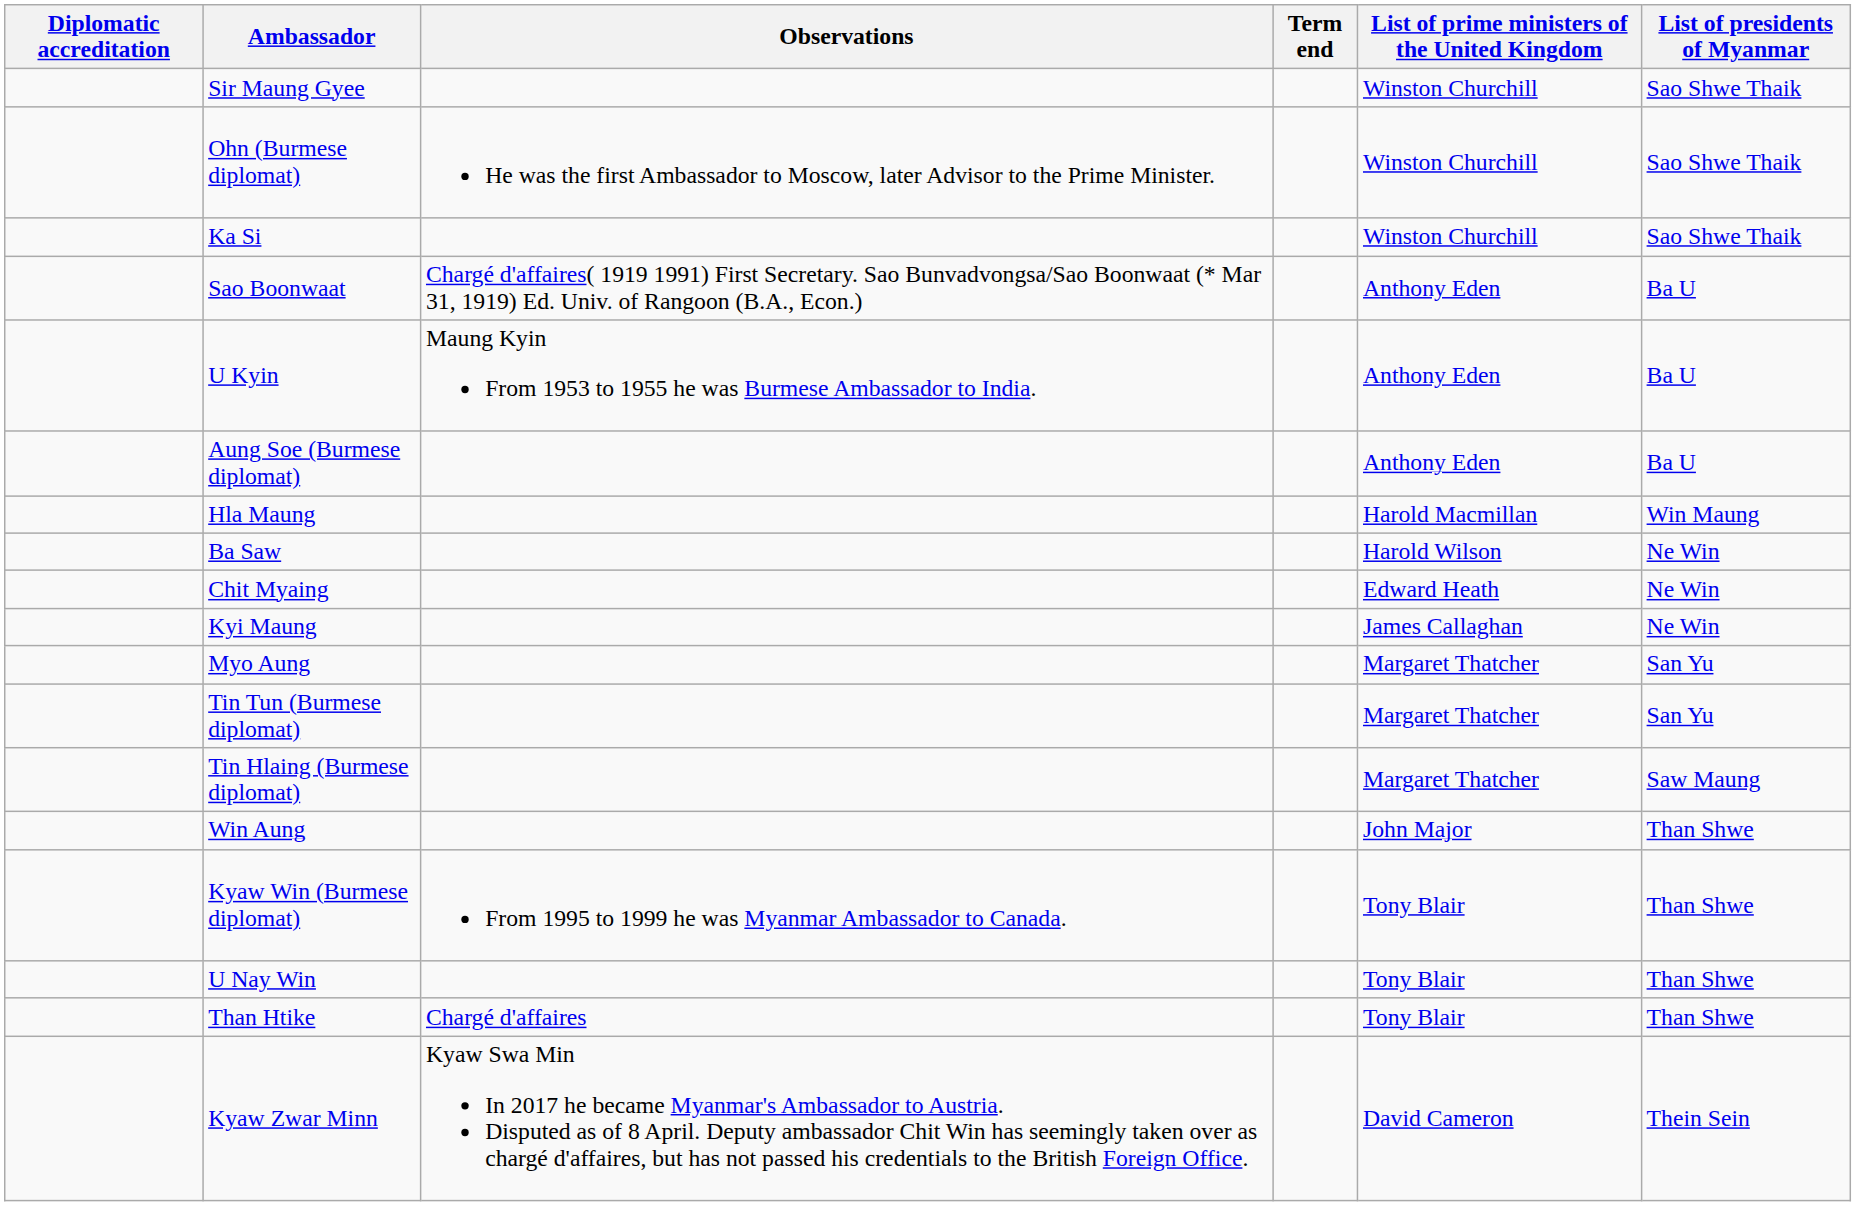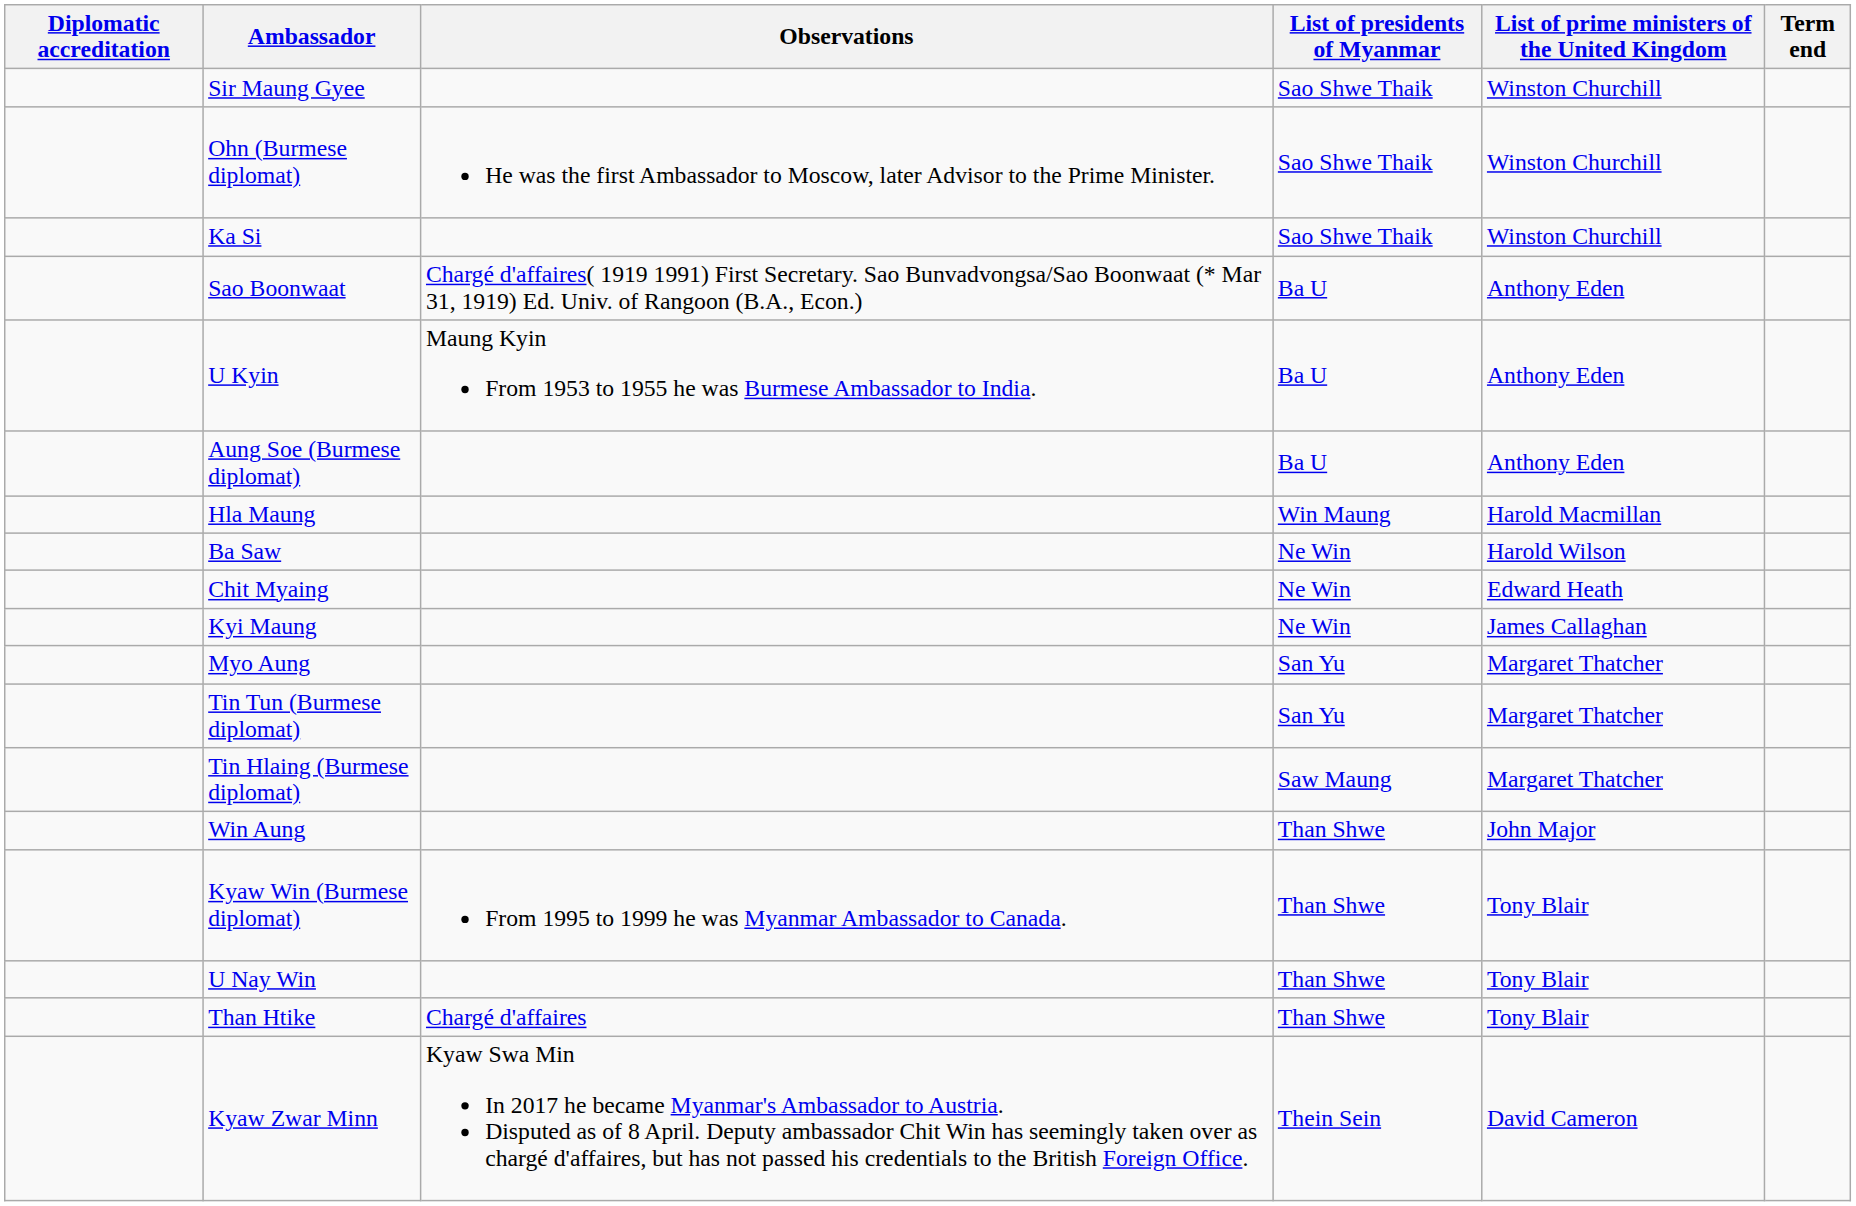 <table class="wikitable sortable">
 <tr>
 <th><a href='#'>Diplomatic accreditation</a></th>
 <th><a href='#'>Ambassador</a></th>
 <th>Observations</th>
+<th><a href='#'>List of presidents of Myanmar</a></th>
+<th><a href='#'>List of prime ministers of the United Kingdom</a></th>
 <th>Term end</th>
-<th><a href='#'>List of prime ministers of the United Kingdom</a></th>
-<th><a href='#'>List of presidents of Myanmar</a></th>
 </tr>
 <tr>
 <td></td>
 <td><a href='#'>Sir Maung Gyee</a></td>
 <td></td>
+<td><a href='#'>Sao Shwe Thaik</a></td>
+<td><a href='#'>Winston Churchill</a></td>
 <td></td>
-<td><a href='#'>Winston Churchill</a></td>
-<td><a href='#'>Sao Shwe Thaik</a></td>
 </tr>
 <tr>
 <td></td>
 <td><a href='#'>Ohn (Burmese diplomat)</a></td>
 <td><br><ul><li>He was the first Ambassador to Moscow, later Advisor to the Prime Minister.</li></ul></td>
+<td><a href='#'>Sao Shwe Thaik</a></td>
+<td><a href='#'>Winston Churchill</a></td>
 <td></td>
-<td><a href='#'>Winston Churchill</a></td>
-<td><a href='#'>Sao Shwe Thaik</a></td>
 </tr>
 <tr>
 <td></td>
 <td><a href='#'>Ka Si</a></td>
 <td></td>
+<td><a href='#'>Sao Shwe Thaik</a></td>
+<td><a href='#'>Winston Churchill</a></td>
 <td></td>
-<td><a href='#'>Winston Churchill</a></td>
-<td><a href='#'>Sao Shwe Thaik</a></td>
 </tr>
 <tr>
 <td></td>
 <td><a href='#'>Sao Boonwaat</a></td>
 <td><a href='#'>Chargé d'affaires</a>( 1919 1991)  First Secretary. Sao Bunvadvongsa/Sao Boonwaat (* Mar 31, 1919) Ed. Univ. of Rangoon (B.A., Econ.)</td>
+<td><a href='#'>Ba U</a></td>
+<td><a href='#'>Anthony Eden</a></td>
 <td></td>
-<td><a href='#'>Anthony Eden</a></td>
-<td><a href='#'>Ba U</a></td>
 </tr>
 <tr>
 <td></td>
 <td><a href='#'>U Kyin</a></td>
 <td>Maung Kyin<br><ul><li>From 1953 to 1955 he was <a href='#'>Burmese Ambassador to India</a>.</li></ul></td>
+<td><a href='#'>Ba U</a></td>
+<td><a href='#'>Anthony Eden</a></td>
 <td></td>
-<td><a href='#'>Anthony Eden</a></td>
-<td><a href='#'>Ba U</a></td>
 </tr>
 <tr>
 <td></td>
 <td><a href='#'>Aung Soe (Burmese diplomat)</a></td>
 <td></td>
+<td><a href='#'>Ba U</a></td>
+<td><a href='#'>Anthony Eden</a></td>
 <td></td>
-<td><a href='#'>Anthony Eden</a></td>
-<td><a href='#'>Ba U</a></td>
 </tr>
 <tr>
 <td></td>
 <td><a href='#'>Hla Maung</a></td>
 <td></td>
+<td><a href='#'>Win Maung</a></td>
+<td><a href='#'>Harold Macmillan</a></td>
 <td></td>
-<td><a href='#'>Harold Macmillan</a></td>
-<td><a href='#'>Win Maung</a></td>
 </tr>
 <tr>
 <td></td>
 <td><a href='#'>Ba Saw</a></td>
 <td></td>
+<td><a href='#'>Ne Win</a></td>
+<td><a href='#'>Harold Wilson</a></td>
 <td></td>
-<td><a href='#'>Harold Wilson</a></td>
-<td><a href='#'>Ne Win</a></td>
 </tr>
 <tr>
 <td></td>
 <td><a href='#'>Chit Myaing</a></td>
 <td></td>
+<td><a href='#'>Ne Win</a></td>
+<td><a href='#'>Edward Heath</a></td>
 <td></td>
-<td><a href='#'>Edward Heath</a></td>
-<td><a href='#'>Ne Win</a></td>
 </tr>
 <tr>
 <td></td>
 <td><a href='#'>Kyi Maung</a></td>
 <td></td>
+<td><a href='#'>Ne Win</a></td>
+<td><a href='#'>James Callaghan</a></td>
 <td></td>
-<td><a href='#'>James Callaghan</a></td>
-<td><a href='#'>Ne Win</a></td>
 </tr>
 <tr>
 <td></td>
 <td><a href='#'>Myo Aung</a></td>
 <td></td>
+<td><a href='#'>San Yu</a></td>
+<td><a href='#'>Margaret Thatcher</a></td>
 <td></td>
-<td><a href='#'>Margaret Thatcher</a></td>
-<td><a href='#'>San Yu</a></td>
 </tr>
 <tr>
 <td></td>
 <td><a href='#'>Tin Tun (Burmese diplomat)</a></td>
 <td></td>
+<td><a href='#'>San Yu</a></td>
+<td><a href='#'>Margaret Thatcher</a></td>
 <td></td>
-<td><a href='#'>Margaret Thatcher</a></td>
-<td><a href='#'>San Yu</a></td>
 </tr>
 <tr>
 <td></td>
 <td><a href='#'>Tin Hlaing (Burmese diplomat)</a></td>
 <td></td>
+<td><a href='#'>Saw Maung</a></td>
+<td><a href='#'>Margaret Thatcher</a></td>
 <td></td>
-<td><a href='#'>Margaret Thatcher</a></td>
-<td><a href='#'>Saw Maung</a></td>
 </tr>
 <tr>
 <td></td>
 <td><a href='#'>Win Aung</a></td>
 <td></td>
+<td><a href='#'>Than Shwe</a></td>
+<td><a href='#'>John Major</a></td>
 <td></td>
-<td><a href='#'>John Major</a></td>
-<td><a href='#'>Than Shwe</a></td>
 </tr>
 <tr>
 <td></td>
 <td><a href='#'>Kyaw Win (Burmese diplomat)</a></td>
 <td><br><ul><li>From 1995 to 1999 he was <a href='#'>Myanmar Ambassador to Canada</a>.</li></ul></td>
+<td><a href='#'>Than Shwe</a></td>
+<td><a href='#'>Tony Blair</a></td>
 <td></td>
-<td><a href='#'>Tony Blair</a></td>
-<td><a href='#'>Than Shwe</a></td>
 </tr>
 <tr>
 <td></td>
 <td><a href='#'>U Nay Win</a></td>
 <td></td>
+<td><a href='#'>Than Shwe</a></td>
+<td><a href='#'>Tony Blair</a></td>
 <td></td>
-<td><a href='#'>Tony Blair</a></td>
-<td><a href='#'>Than Shwe</a></td>
 </tr>
 <tr>
 <td></td>
 <td><a href='#'>Than Htike</a></td>
 <td><a href='#'>Chargé d'affaires</a></td>
+<td><a href='#'>Than Shwe</a></td>
+<td><a href='#'>Tony Blair</a></td>
 <td></td>
-<td><a href='#'>Tony Blair</a></td>
-<td><a href='#'>Than Shwe</a></td>
 </tr>
 <tr>
 <td></td>
 <td><a href='#'>Kyaw Zwar Minn</a></td>
 <td>Kyaw Swa Min<br><ul><li>In 2017 he became <a href='#'>Myanmar's Ambassador to Austria</a>.</li><li>Disputed as of 8 April. Deputy ambassador Chit Win has seemingly taken over as chargé d'affaires, but has not passed his credentials to the British <a href='#'>Foreign Office</a>.</li></ul></td>
+<td><a href='#'>Thein Sein</a></td>
+<td><a href='#'>David Cameron</a></td>
 <td></td>
-<td><a href='#'>David Cameron</a></td>
-<td><a href='#'>Thein Sein</a></td>
 </tr>
 </table>
